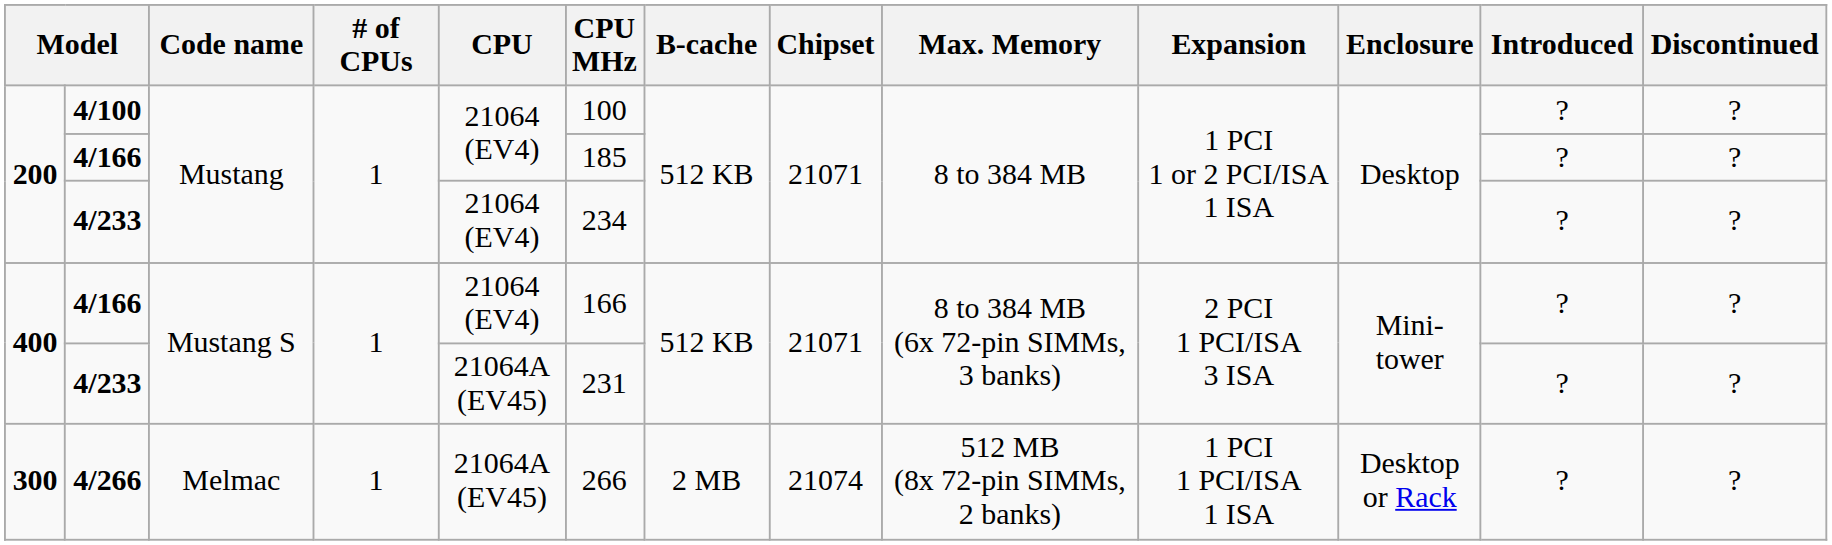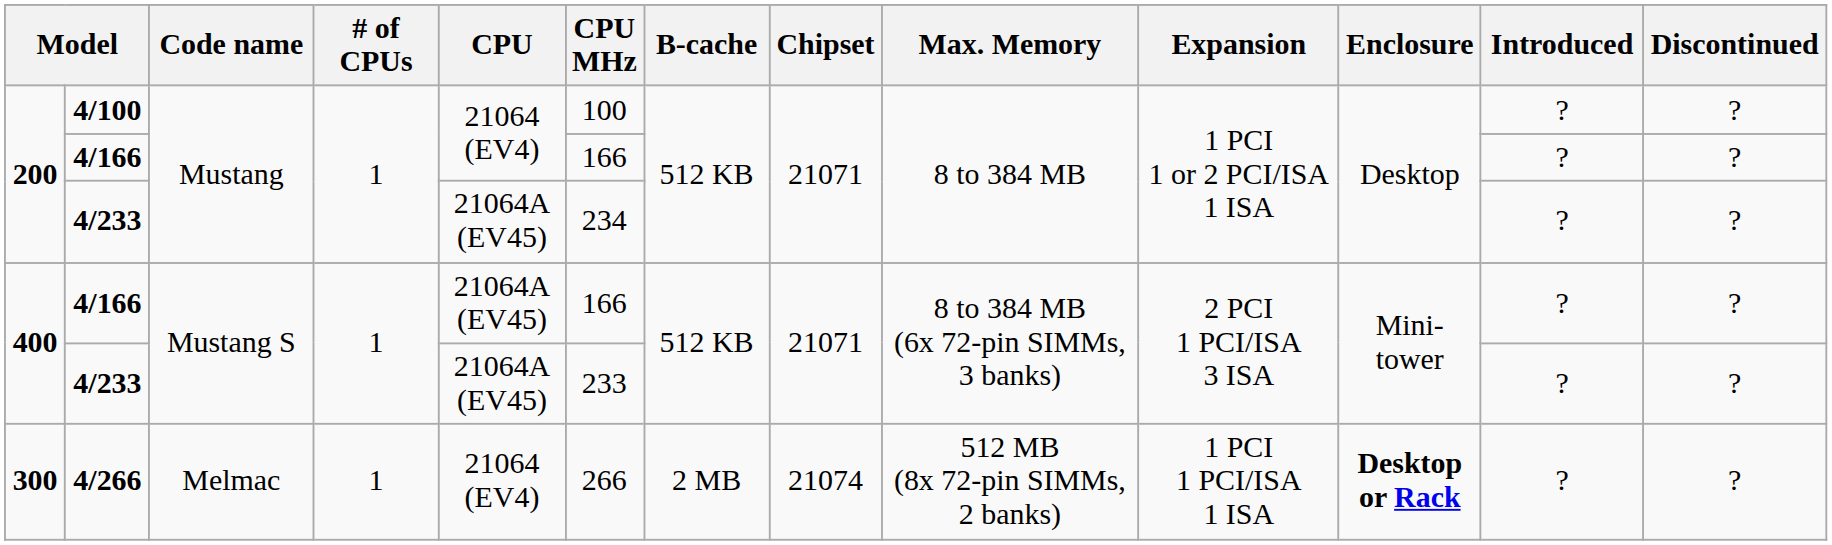 <table class="wikitable" style="text-align: center;">
 <tr>
 <th style="width:70px;" colspan="2">Model</th>
 <th style="width:80px;">Code name</th>
 <th style="width:60px;"># of <br> CPUs</th>
 <th style="width:60px;">CPU</th>
 <th style="width:30px;">CPU <br> MHz</th>
 <th style="width:60px;">B-cache</th>
 <th style="width:50px;">Chipset</th>
 <th style="width:130px;">Max. Memory</th>
 <th style="width:100px;">Expansion</th>
 <th style="width:50px;">Enclosure</th>
 <th style="width:80px;">Introduced</th>
 <th style="width:80px;">Discontinued</th>
 </tr>
 <tr>
 <td rowspan="3"><strong>200</strong></td>
 <td><strong>4/100</strong></td>
 <td rowspan="3">Mustang</td>
 <td rowspan="3">1</td>
 <td rowspan="2">21064 <br> (EV4)</td>
 <td>100</td>
 <td rowspan="3">512 KB</td>
 <td rowspan="3">21071</td>
 <td rowspan="3">8 to 384 MB</td>
 <td rowspan="3">1 PCI <br> 1 or 2 PCI/ISA <br> 1 ISA</td>
 <td rowspan="3">Desktop</td>
 <td>?</td>
 <td>?</td>
 </tr>
 <tr>
 <td><strong>4/166</strong></td>
-<td>185</td>
+<td>166</td>
 <td>?</td>
 <td>?</td>
 </tr>
 <tr>
 <td><strong>4/233</strong></td>
-<td>21064 <br> (EV4)</td>
+<td>21064A <br> (EV45)</td>
 <td>234</td>
 <td>?</td>
 <td>?</td>
 </tr>
 <tr>
 <td rowspan="2"><strong>400</strong></td>
 <td><strong>4/166</strong></td>
 <td rowspan="2">Mustang S</td>
 <td rowspan="2">1</td>
-<td>21064 <br> (EV4)</td>
+<td>21064A <br> (EV45)</td>
 <td>166</td>
 <td rowspan="2">512 KB</td>
 <td rowspan="2">21071</td>
 <td rowspan="2">8 to 384 MB <br> (6x 72-pin SIMMs, 3 banks)</td>
 <td rowspan="2">2 PCI <br> 1 PCI/ISA <br> 3 ISA</td>
 <td rowspan="2">Mini-tower</td>
 <td>?</td>
 <td>?</td>
 </tr>
 <tr>
 <td><strong>4/233</strong></td>
 <td>21064A <br> (EV45)</td>
-<td>231</td>
+<td>233</td>
 <td>?</td>
 <td>?</td>
 </tr>
 <tr>
 <td><strong>300</strong></td>
 <td><strong>4/266</strong></td>
 <td>Melmac</td>
 <td>1</td>
-<td>21064A <br> (EV45)</td>
+<td>21064 <br> (EV4)</td>
 <td>266</td>
 <td>2 MB</td>
 <td>21074</td>
 <td>512 MB <br> (8x 72-pin SIMMs, 2 banks)</td>
 <td>1 PCI <br> 1 PCI/ISA <br> 1 ISA</td>
-<td>Desktop <br> or <a href='#'>Rack</a></td>
+<td><strong>Desktop <br> or <a href='#'>Rack</a></strong></td>
 <td>?</td>
 <td>?</td>
 </tr>
 </table>
